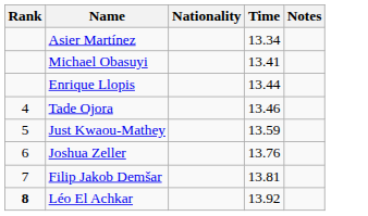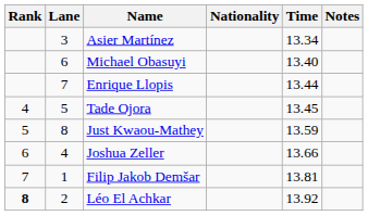 <table class="wikitable sortable" style="text-align:center">
 <tr>
 <th>Rank</th>
+<th>Lane</th>
 <th>Name</th>
 <th>Nationality</th>
 <th>Time</th>
 <th>Notes</th>
 </tr>
 <tr>
 <td></td>
+<td>3</td>
 <td align=left><a href='#'>Asier Martínez</a></td>
 <td align=left></td>
 <td>13.34</td>
 <td></td>
 </tr>
 <tr>
 <td></td>
+<td>6</td>
 <td align=left><a href='#'>Michael Obasuyi</a></td>
 <td align=left></td>
-<td>13.41</td>
+<td>13.40</td>
 <td></td>
 </tr>
 <tr>
 <td></td>
+<td>7</td>
 <td align=left><a href='#'>Enrique Llopis</a></td>
 <td align=left></td>
 <td>13.44</td>
 <td></td>
 </tr>
 <tr>
 <td>4</td>
+<td>5</td>
 <td align=left><a href='#'>Tade Ojora</a></td>
 <td align=left></td>
-<td>13.46</td>
+<td>13.45</td>
 <td></td>
 </tr>
 <tr>
 <td>5</td>
+<td>8</td>
 <td align=left><a href='#'>Just Kwaou-Mathey</a></td>
 <td align=left></td>
 <td>13.59</td>
 <td></td>
 </tr>
 <tr>
 <td>6</td>
+<td>4</td>
 <td align=left><a href='#'>Joshua Zeller</a></td>
 <td align=left></td>
-<td>13.76</td>
+<td>13.66</td>
 <td></td>
 </tr>
 <tr>
 <td>7</td>
+<td>1</td>
 <td align=left><a href='#'>Filip Jakob Demšar</a></td>
 <td align=left></td>
 <td>13.81</td>
 <td></td>
 </tr>
 <tr>
 <td><strong>8</strong></td>
+<td>2</td>
 <td align=left><a href='#'>Léo El Achkar</a></td>
 <td align=left></td>
 <td>13.92</td>
 <td></td>
 </tr>
 </table>
